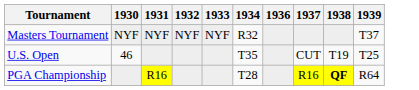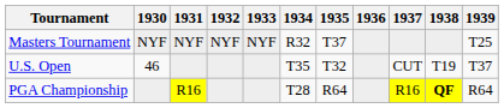 <table class="wikitable" style="font-size:95%;text-align:center;">
 <tr>
 <th>Tournament</th>
 <th>1930</th>
 <th>1931</th>
 <th>1932</th>
 <th>1933</th>
 <th>1934</th>
+<th>1935</th>
 <th>1936</th>
 <th>1937</th>
 <th>1938</th>
 <th>1939</th>
 </tr>
 <tr>
 <td align=left><a href='#'>Masters Tournament</a></td>
 <td style="background:#eeeeee;">NYF</td>
 <td style="background:#eeeeee;">NYF</td>
 <td style="background:#eeeeee;">NYF</td>
 <td style="background:#eeeeee;">NYF</td>
 <td>R32</td>
+<td>T37</td>
 <td style="background:#eeeeee;"></td>
 <td style="background:#eeeeee;"></td>
 <td style="background:#eeeeee;"></td>
-<td>T37</td>
+<td>T25</td>
 </tr>
 <tr>
 <td align=left><a href='#'>U.S. Open</a></td>
 <td>46</td>
 <td style="background:#eeeeee;"></td>
 <td style="background:#eeeeee;"></td>
 <td style="background:#eeeeee;"></td>
 <td>T35</td>
+<td>T32</td>
 <td style="background:#eeeeee;"></td>
 <td>CUT</td>
 <td>T19</td>
-<td>T25</td>
+<td>T37</td>
 </tr>
 <tr>
 <td align=left><a href='#'>PGA Championship</a></td>
 <td style="background:#eeeeee;"></td>
 <td style="background:yellow;">R16</td>
 <td style="background:#eeeeee;"></td>
 <td style="background:#eeeeee;"></td>
 <td>T28</td>
+<td>R64</td>
 <td style="background:#eeeeee;"></td>
 <td style="background:yellow;">R16</td>
 <td style="background:yellow;"><strong>QF</strong></td>
 <td>R64</td>
 </tr>
 </table>
